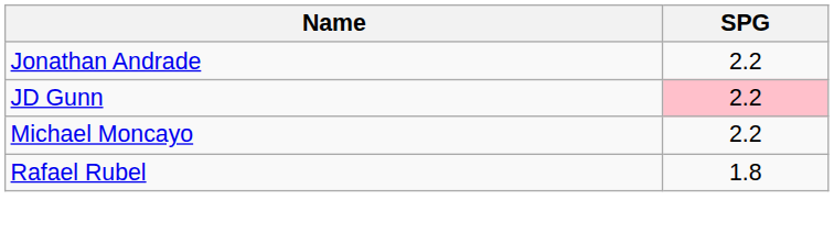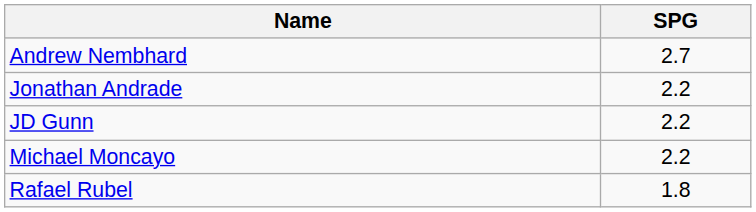 <table class=wikitable width="90%">
 <tr>
 <th width="80%">Name</th>
 <th width="20%">SPG</th>
+</tr>
+<tr>
+<td> <a href='#'>Andrew Nembhard</a></td>
+<td align=center>2.7</td>
 </tr>
 <tr>
 <td> <a href='#'>Jonathan Andrade</a></td>
 <td align=center>2.2</td>
 </tr>
 <tr>
 <td> <a href='#'>JD Gunn</a></td>
-<td align=center style="background: pink;">2.2</td>
+<td align=center>2.2</td>
 </tr>
 <tr>
 <td> <a href='#'>Michael Moncayo</a></td>
 <td align=center>2.2</td>
 </tr>
 <tr>
 <td> <a href='#'>Rafael Rubel</a></td>
 <td align=center>1.8</td>
 </tr>
 </table>
